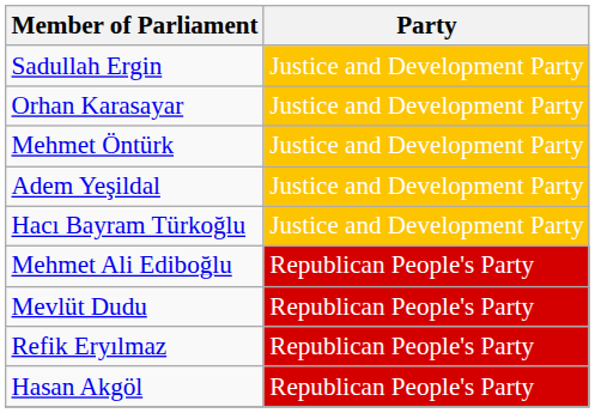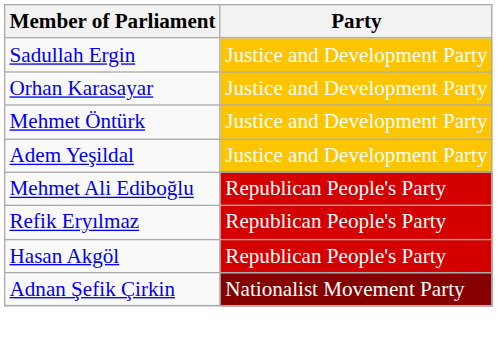 <table class="wikitable">
 <tr>
 <th>Member of Parliament</th>
 <th>Party</th>
 </tr>
 <tr>
 <td><a href='#'>Sadullah Ergin</a></td>
 <td style="background:#FDC400; color:white">Justice and Development Party</td>
 </tr>
 <tr>
 <td><a href='#'>Orhan Karasayar</a></td>
 <td style="background:#FDC400; color:white">Justice and Development Party</td>
 </tr>
 <tr>
 <td><a href='#'>Mehmet Öntürk</a></td>
 <td style="background:#FDC400; color:white">Justice and Development Party</td>
 </tr>
 <tr>
 <td><a href='#'>Adem Yeşildal</a></td>
 <td style="background:#FDC400; color:white">Justice and Development Party</td>
 </tr>
 <tr>
-<td><a href='#'>Hacı Bayram Türkoğlu</a></td>
-<td style="background:#FDC400; color:white">Justice and Development Party</td>
-</tr>
-<tr>
 <td><a href='#'>Mehmet Ali Ediboğlu</a></td>
-<td style="background:#D40000; color:white">Republican People's Party</td>
-</tr>
-<tr>
-<td><a href='#'>Mevlüt Dudu</a></td>
 <td style="background:#D40000; color:white">Republican People's Party</td>
 </tr>
 <tr>
 <td><a href='#'>Refik Eryılmaz</a></td>
 <td style="background:#D40000; color:white">Republican People's Party</td>
 </tr>
 <tr>
 <td><a href='#'>Hasan Akgöl</a></td>
 <td style="background:#D40000; color:white">Republican People's Party</td>
 </tr>
 <tr>
+<td><a href='#'>Adnan Şefik Çirkin</a></td>
+<td style="background:#870000; color:white">Nationalist Movement Party</td>
+</tr>
+<tr>
 </tr>
 </table>
